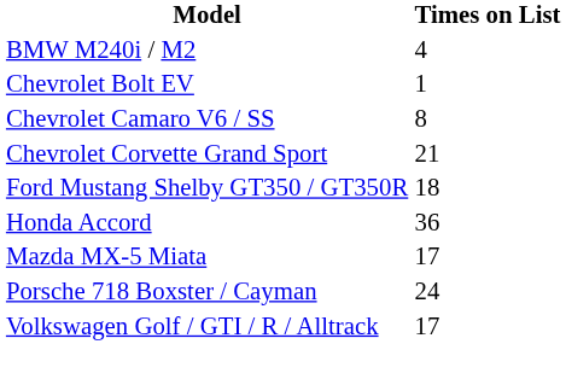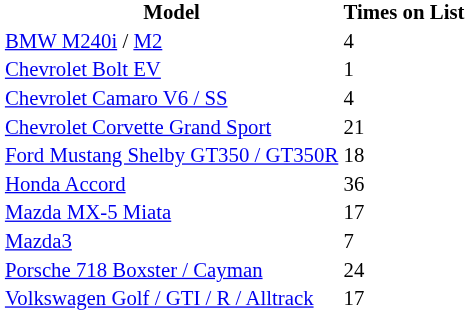 <table>
 <tr>
 <th>Model</th>
 <th>Times on List</th>
 </tr>
 <tr>
 <td><a href='#'>BMW M240i</a> / <a href='#'>M2</a></td>
 <td>4</td>
 </tr>
 <tr>
 <td><a href='#'>Chevrolet Bolt EV</a></td>
 <td>1</td>
 </tr>
 <tr>
 <td><a href='#'>Chevrolet Camaro V6 / SS</a></td>
-<td>8</td>
+<td>4</td>
 </tr>
 <tr>
 <td><a href='#'>Chevrolet Corvette Grand Sport</a></td>
 <td>21</td>
 </tr>
 <tr>
 <td><a href='#'>Ford Mustang Shelby GT350 / GT350R</a></td>
 <td>18</td>
 </tr>
 <tr>
 <td><a href='#'>Honda Accord</a></td>
 <td>36</td>
 </tr>
 <tr>
 <td><a href='#'>Mazda MX-5 Miata</a></td>
 <td>17</td>
 </tr>
 <tr>
+<td><a href='#'>Mazda3</a></td>
+<td>7</td>
+</tr>
+<tr>
 <td><a href='#'>Porsche 718 Boxster / Cayman</a></td>
 <td>24</td>
 </tr>
 <tr>
 <td><a href='#'>Volkswagen Golf / GTI / R / Alltrack</a></td>
 <td>17</td>
 </tr>
 </table>
